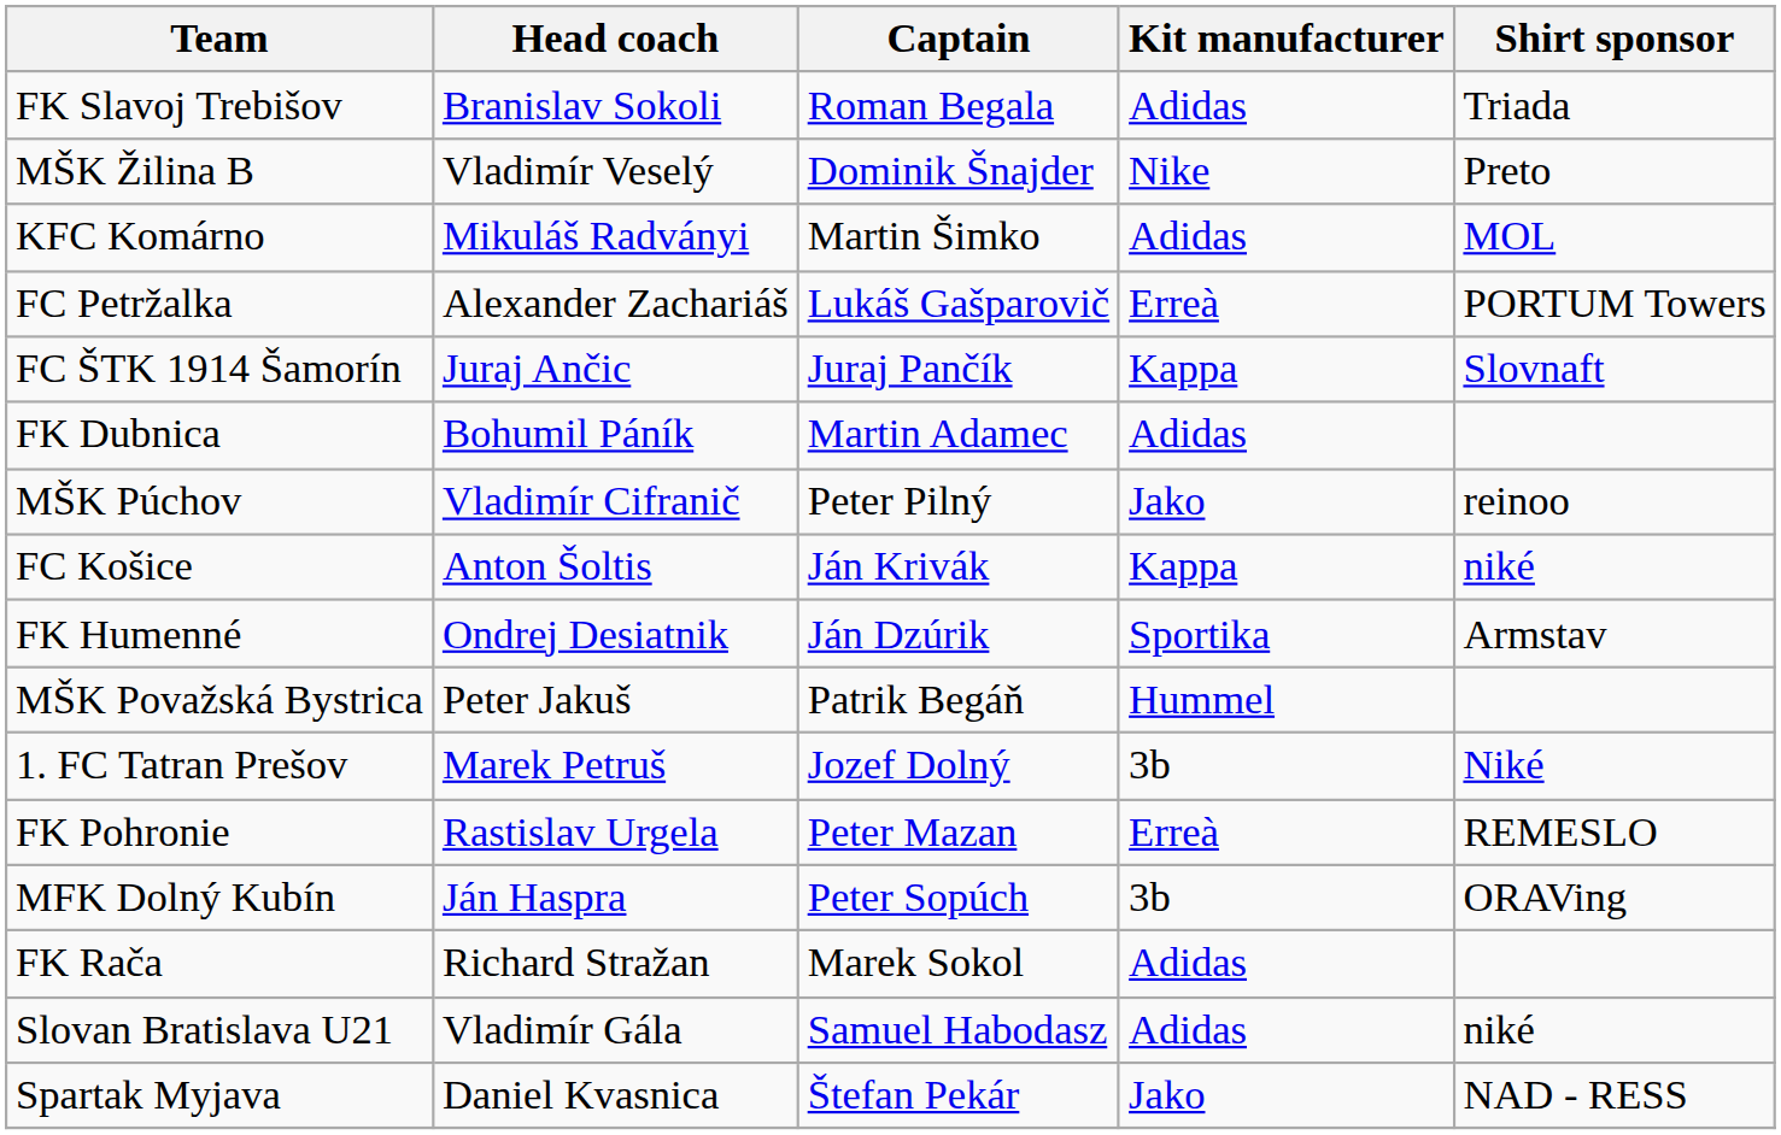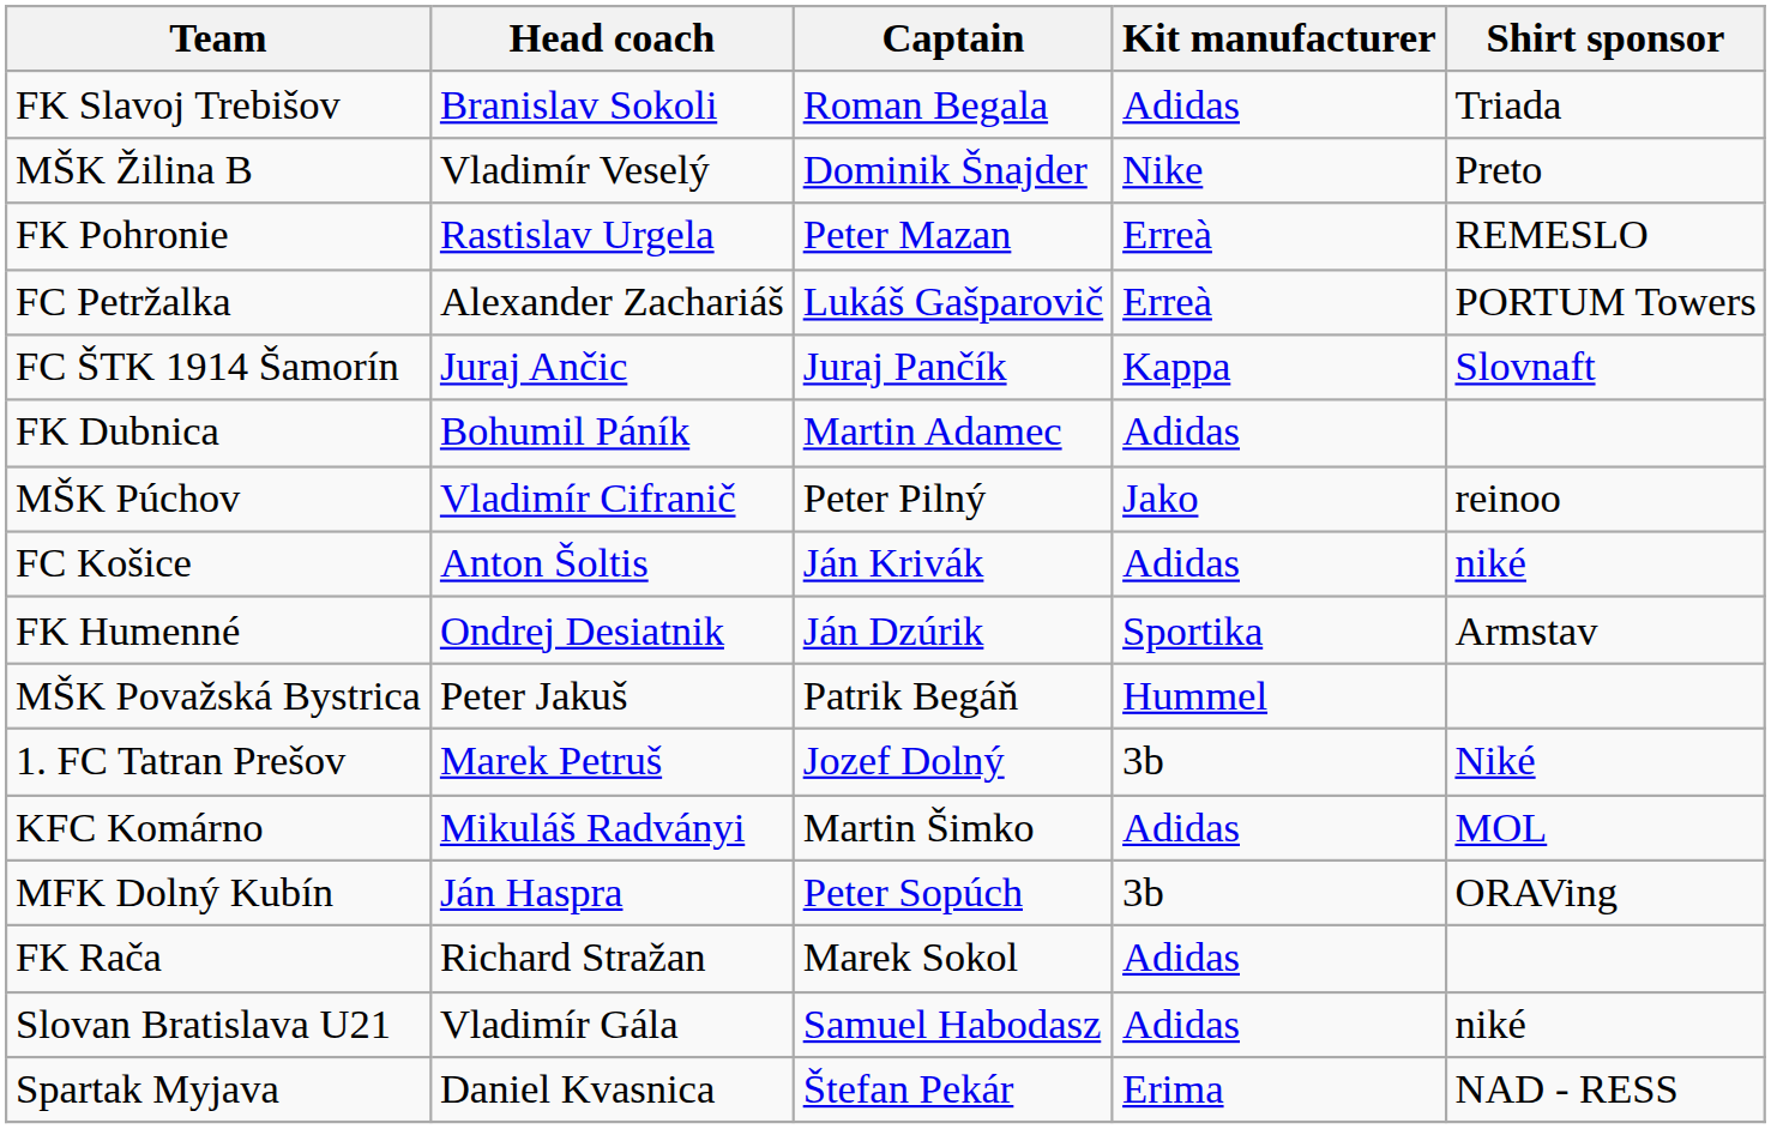 <table class="wikitable sortable" style="text-align: left;">
 <tr>
 <th>Team</th>
 <th>Head coach</th>
 <th>Captain</th>
 <th>Kit manufacturer</th>
 <th>Shirt sponsor</th>
 </tr>
 <tr>
 <td>FK Slavoj Trebišov</td>
 <td> <a href='#'>Branislav Sokoli</a></td>
 <td> <a href='#'>Roman Begala</a></td>
 <td> <a href='#'>Adidas</a></td>
 <td>Triada</td>
 </tr>
 <tr>
 <td>MŠK Žilina B</td>
 <td> Vladimír Veselý</td>
 <td> <a href='#'>Dominik Šnajder</a></td>
 <td> <a href='#'>Nike</a></td>
 <td>Preto</td>
 </tr>
 <tr>
-<td>KFC Komárno</td>
-<td> <a href='#'>Mikuláš Radványi</a></td>
-<td> Martin Šimko</td>
-<td> <a href='#'>Adidas</a></td>
-<td><a href='#'>MOL</a></td>
+<td>FK Pohronie</td>
+<td> <a href='#'>Rastislav Urgela</a></td>
+<td> <a href='#'>Peter Mazan</a></td>
+<td> <a href='#'>Erreà</a></td>
+<td>REMESLO</td>
 </tr>
 <tr>
 <td>FC Petržalka</td>
 <td> Alexander Zachariáš</td>
 <td> <a href='#'>Lukáš Gašparovič</a></td>
 <td> <a href='#'>Erreà</a></td>
 <td>PORTUM Towers</td>
 </tr>
 <tr>
 <td>FC ŠTK 1914 Šamorín</td>
 <td> <a href='#'>Juraj Ančic</a></td>
 <td> <a href='#'>Juraj Pančík</a></td>
 <td> <a href='#'>Kappa</a></td>
 <td><a href='#'>Slovnaft</a></td>
 </tr>
 <tr>
 <td>FK Dubnica</td>
 <td> <a href='#'>Bohumil Páník</a></td>
 <td> <a href='#'>Martin Adamec</a></td>
 <td> <a href='#'>Adidas</a></td>
 <td></td>
 </tr>
 <tr>
 <td>MŠK Púchov</td>
 <td> <a href='#'>Vladimír Cifranič</a></td>
 <td> Peter Pilný</td>
 <td> <a href='#'>Jako</a></td>
 <td>reinoo</td>
 </tr>
 <tr>
 <td>FC Košice</td>
 <td> <a href='#'>Anton Šoltis</a></td>
 <td> <a href='#'>Ján Krivák</a></td>
-<td> <a href='#'>Kappa</a></td>
+<td> <a href='#'>Adidas</a></td>
 <td><a href='#'>niké</a></td>
 </tr>
 <tr>
 <td>FK Humenné</td>
 <td> <a href='#'>Ondrej Desiatnik</a></td>
 <td> <a href='#'>Ján Dzúrik</a></td>
 <td> <a href='#'>Sportika</a></td>
 <td>Armstav</td>
 </tr>
 <tr>
 <td>MŠK Považská Bystrica</td>
 <td> Peter Jakuš</td>
 <td> Patrik Begáň</td>
 <td> <a href='#'>Hummel</a></td>
 <td></td>
 </tr>
 <tr>
 <td>1. FC Tatran Prešov</td>
 <td> <a href='#'>Marek Petruš</a></td>
 <td> <a href='#'>Jozef Dolný</a></td>
 <td> 3b</td>
 <td><a href='#'>Niké</a> </td>
 </tr>
 <tr>
-<td>FK Pohronie</td>
-<td> <a href='#'>Rastislav Urgela</a></td>
-<td> <a href='#'>Peter Mazan</a></td>
-<td> <a href='#'>Erreà</a></td>
-<td>REMESLO</td>
+<td>KFC Komárno</td>
+<td> <a href='#'>Mikuláš Radványi</a></td>
+<td> Martin Šimko</td>
+<td> <a href='#'>Adidas</a></td>
+<td><a href='#'>MOL</a></td>
 </tr>
 <tr>
 <td>MFK Dolný Kubín</td>
 <td> <a href='#'>Ján Haspra</a></td>
 <td> <a href='#'>Peter Sopúch</a></td>
 <td> 3b</td>
 <td>ORAVing</td>
 </tr>
 <tr>
 <td>FK Rača</td>
 <td> Richard Stražan</td>
 <td> Marek Sokol</td>
 <td> <a href='#'>Adidas</a></td>
 <td></td>
 </tr>
 <tr>
 <td>Slovan Bratislava U21</td>
 <td> Vladimír Gála</td>
 <td> <a href='#'>Samuel Habodasz</a></td>
 <td> <a href='#'>Adidas</a></td>
 <td>niké</td>
 </tr>
 <tr>
 <td>Spartak Myjava</td>
 <td> Daniel Kvasnica</td>
 <td> <a href='#'>Štefan Pekár</a></td>
-<td> <a href='#'>Jako</a></td>
+<td> <a href='#'>Erima</a></td>
 <td>NAD - RESS</td>
 </tr>
 <tr>
 </tr>
 </table>
